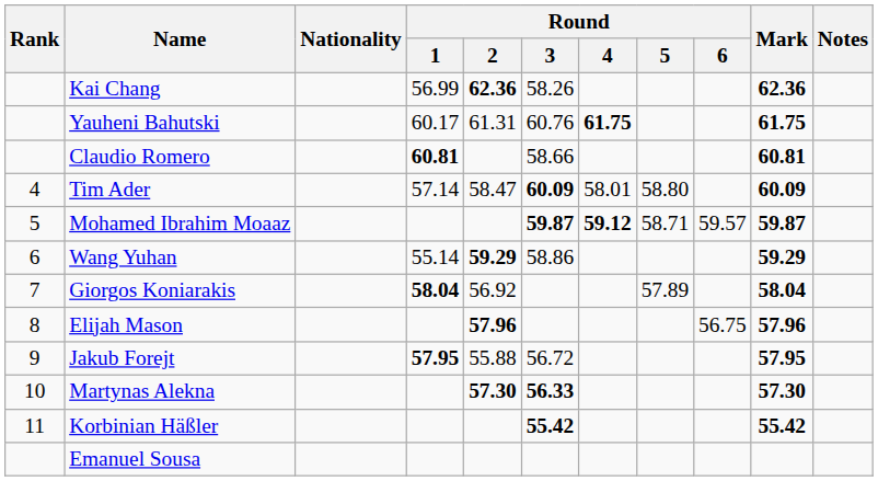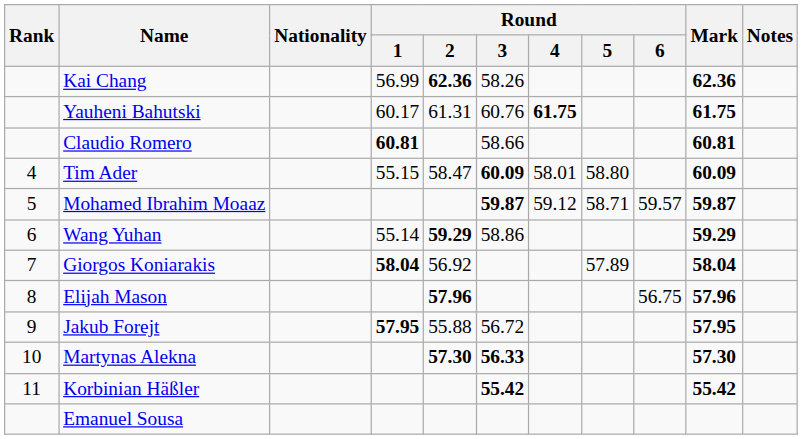 <table class="wikitable sortable" style="text-align:center">
 <tr>
 <th rowspan=2 data-sort-type="number">Rank</th>
 <th rowspan=2>Name</th>
 <th rowspan=2>Nationality</th>
 <th colspan=6>Round</th>
 <th rowspan=2>Mark</th>
 <th rowspan=2>Notes</th>
 </tr>
 <tr>
 <th>1</th>
 <th>2</th>
 <th>3</th>
 <th>4</th>
 <th>5</th>
 <th>6</th>
 </tr>
 <tr>
 <td></td>
 <td align="left"><a href='#'>Kai Chang</a></td>
 <td align="left"></td>
 <td>56.99</td>
 <td><strong>62.36</strong></td>
 <td>58.26</td>
 <td></td>
 <td></td>
 <td></td>
 <td><strong>62.36</strong></td>
 <td></td>
 </tr>
 <tr>
 <td></td>
 <td align="left"><a href='#'>Yauheni Bahutski</a></td>
 <td align="left"></td>
 <td>60.17</td>
 <td>61.31</td>
 <td>60.76</td>
 <td><strong>61.75</strong></td>
 <td></td>
 <td></td>
 <td><strong>61.75</strong></td>
 <td></td>
 </tr>
 <tr>
 <td></td>
 <td align="left"><a href='#'>Claudio Romero</a></td>
 <td align="left"></td>
 <td><strong>60.81</strong></td>
 <td></td>
 <td>58.66</td>
 <td></td>
 <td></td>
 <td></td>
 <td><strong>60.81</strong></td>
 <td></td>
 </tr>
 <tr>
 <td>4</td>
 <td align="left"><a href='#'>Tim Ader</a></td>
 <td align="left"></td>
-<td>57.14</td>
+<td>55.15</td>
 <td>58.47</td>
 <td><strong>60.09</strong></td>
 <td>58.01</td>
 <td>58.80</td>
 <td></td>
 <td><strong>60.09</strong></td>
 <td></td>
 </tr>
 <tr>
 <td>5</td>
 <td align="left"><a href='#'>Mohamed Ibrahim Moaaz</a></td>
 <td align="left"></td>
 <td></td>
 <td></td>
 <td><strong>59.87</strong></td>
-<td><strong>59.12</strong></td>
+<td>59.12</td>
 <td>58.71</td>
 <td>59.57</td>
 <td><strong>59.87</strong></td>
 <td></td>
 </tr>
 <tr>
 <td>6</td>
 <td align="left"><a href='#'>Wang Yuhan</a></td>
 <td align="left"></td>
 <td>55.14</td>
 <td><strong>59.29</strong></td>
 <td>58.86</td>
 <td></td>
 <td></td>
 <td></td>
 <td><strong>59.29</strong></td>
 <td></td>
 </tr>
 <tr>
 <td>7</td>
 <td align="left"><a href='#'>Giorgos Koniarakis</a></td>
 <td align="left"></td>
 <td><strong>58.04</strong></td>
 <td>56.92</td>
 <td></td>
 <td></td>
 <td>57.89</td>
 <td></td>
 <td><strong>58.04</strong></td>
 <td></td>
 </tr>
 <tr>
 <td>8</td>
 <td align="left"><a href='#'>Elijah Mason</a></td>
 <td align="left"></td>
 <td></td>
 <td><strong>57.96</strong></td>
 <td></td>
 <td></td>
 <td></td>
 <td>56.75</td>
 <td><strong>57.96</strong></td>
 <td></td>
 </tr>
 <tr>
 <td>9</td>
 <td align="left"><a href='#'>Jakub Forejt</a></td>
 <td align="left"></td>
 <td><strong>57.95</strong></td>
 <td>55.88</td>
 <td>56.72</td>
 <td></td>
 <td></td>
 <td></td>
 <td><strong>57.95</strong></td>
 <td></td>
 </tr>
 <tr>
 <td>10</td>
 <td align="left"><a href='#'>Martynas Alekna</a></td>
 <td align="left"></td>
 <td></td>
 <td><strong>57.30</strong></td>
 <td><strong>56.33</strong></td>
 <td></td>
 <td></td>
 <td></td>
 <td><strong>57.30</strong></td>
 <td></td>
 </tr>
 <tr>
 <td>11</td>
 <td align="left"><a href='#'>Korbinian Häßler</a></td>
 <td align="left"></td>
 <td></td>
 <td></td>
 <td><strong>55.42</strong></td>
 <td></td>
 <td></td>
 <td></td>
 <td><strong>55.42</strong></td>
 <td></td>
 </tr>
 <tr>
 <td></td>
 <td align="left"><a href='#'>Emanuel Sousa</a></td>
 <td align="left"></td>
 <td></td>
 <td></td>
 <td></td>
 <td></td>
 <td></td>
 <td></td>
 <td></td>
 <td></td>
 </tr>
 </table>
